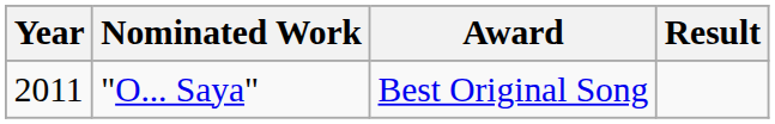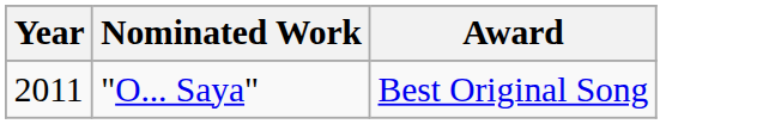 <table class="wikitable">
 <tr>
 <th>Year</th>
 <th>Nominated Work</th>
 <th>Award</th>
-<th>Result</th>
 </tr>
 <tr>
 <td>2011</td>
 <td>"<a href='#'>O... Saya</a>"</td>
 <td><a href='#'>Best Original Song</a></td>
-<td></td>
 </tr>
 </table>
